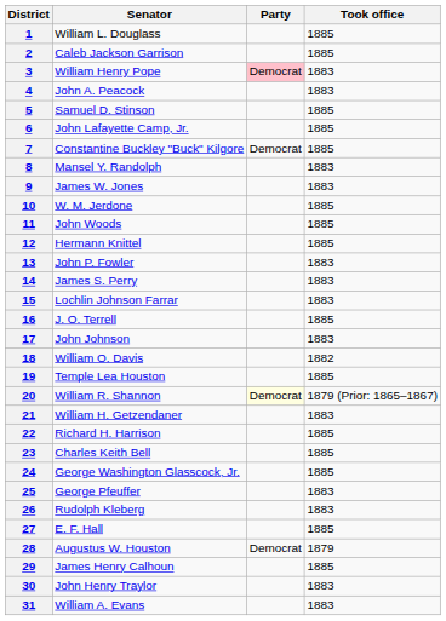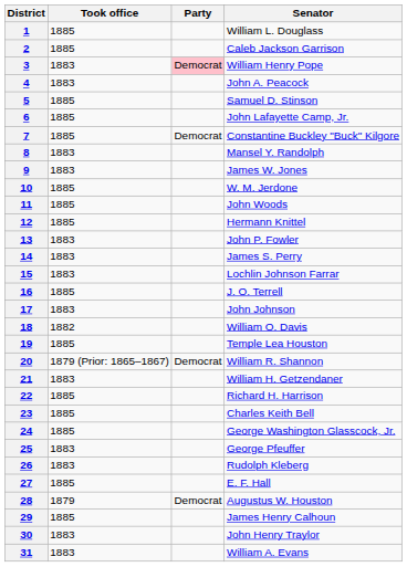 <table class="wikitable">
 <tr>
 <th>District</th>
+<th>Took office</th>
+<th>Party</th>
 <th>Senator</th>
-<th>Party</th>
-<th>Took office</th>
 </tr>
 <tr>
 <th><a href='#'>1</a></th>
+<td>1885</td>
+<td></td>
 <td>William L. Douglass</td>
-<td></td>
-<td>1885</td>
 </tr>
 <tr>
 <th><a href='#'>2</a></th>
+<td>1885</td>
+<td></td>
 <td><a href='#'>Caleb Jackson Garrison</a></td>
-<td></td>
-<td>1885</td>
 </tr>
 <tr>
 <th><a href='#'>3</a></th>
+<td>1883</td>
+<td style="background: pink;">Democrat</td>
 <td><a href='#'>William Henry Pope</a></td>
-<td style="background: pink;">Democrat</td>
-<td>1883</td>
 </tr>
 <tr>
 <th><a href='#'>4</a></th>
+<td>1883</td>
+<td></td>
 <td><a href='#'>John A. Peacock</a></td>
-<td></td>
-<td>1883</td>
 </tr>
 <tr>
 <th><a href='#'>5</a></th>
+<td>1885</td>
+<td></td>
 <td><a href='#'>Samuel D. Stinson</a></td>
-<td></td>
-<td>1885</td>
 </tr>
 <tr>
 <th><a href='#'>6</a></th>
+<td>1885</td>
+<td></td>
 <td><a href='#'>John Lafayette Camp, Jr.</a></td>
-<td></td>
-<td>1885</td>
 </tr>
 <tr>
 <th><a href='#'>7</a></th>
+<td>1885</td>
+<td>Democrat</td>
 <td><a href='#'>Constantine Buckley "Buck" Kilgore</a></td>
-<td>Democrat</td>
-<td>1885</td>
 </tr>
 <tr>
 <th><a href='#'>8</a></th>
+<td>1883</td>
+<td></td>
 <td><a href='#'>Mansel Y. Randolph</a></td>
-<td></td>
-<td>1883</td>
 </tr>
 <tr>
 <th><a href='#'>9</a></th>
+<td>1883</td>
+<td></td>
 <td><a href='#'>James W. Jones</a></td>
-<td></td>
-<td>1883</td>
 </tr>
 <tr>
 <th><a href='#'>10</a></th>
+<td>1885</td>
+<td></td>
 <td><a href='#'>W. M. Jerdone</a></td>
-<td></td>
-<td>1885</td>
 </tr>
 <tr>
 <th><a href='#'>11</a></th>
+<td>1885</td>
+<td></td>
 <td><a href='#'>John Woods</a></td>
-<td></td>
-<td>1885</td>
 </tr>
 <tr>
 <th><a href='#'>12</a></th>
+<td>1885</td>
+<td></td>
 <td><a href='#'>Hermann Knittel</a></td>
-<td></td>
-<td>1885</td>
 </tr>
 <tr>
 <th><a href='#'>13</a></th>
+<td>1883</td>
+<td></td>
 <td><a href='#'>John P. Fowler</a></td>
-<td></td>
-<td>1883</td>
 </tr>
 <tr>
 <th><a href='#'>14</a></th>
+<td>1883</td>
+<td></td>
 <td><a href='#'>James S. Perry</a></td>
-<td></td>
-<td>1883</td>
 </tr>
 <tr>
 <th><a href='#'>15</a></th>
+<td>1883</td>
+<td></td>
 <td><a href='#'>Lochlin Johnson Farrar</a></td>
-<td></td>
-<td>1883</td>
 </tr>
 <tr>
 <th><a href='#'>16</a></th>
+<td>1885</td>
+<td></td>
 <td><a href='#'>J. O. Terrell</a></td>
-<td></td>
-<td>1885</td>
 </tr>
 <tr>
 <th><a href='#'>17</a></th>
+<td>1883</td>
+<td></td>
 <td><a href='#'>John Johnson</a></td>
-<td></td>
-<td>1883</td>
 </tr>
 <tr>
 <th><a href='#'>18</a></th>
+<td>1882</td>
+<td></td>
 <td><a href='#'>William O. Davis</a></td>
-<td></td>
-<td>1882</td>
 </tr>
 <tr>
 <th><a href='#'>19</a></th>
+<td>1885</td>
+<td></td>
 <td><a href='#'>Temple Lea Houston</a></td>
-<td></td>
-<td>1885</td>
 </tr>
 <tr>
 <th><a href='#'>20</a></th>
+<td>1879 (Prior: 1865–1867)</td>
+<td>Democrat</td>
 <td><a href='#'>William R. Shannon</a></td>
-<td style="background: lightyellow;">Democrat</td>
-<td>1879 (Prior: 1865–1867)</td>
 </tr>
 <tr>
 <th><a href='#'>21</a></th>
+<td>1883</td>
+<td></td>
 <td><a href='#'>William H. Getzendaner</a></td>
-<td></td>
-<td>1883</td>
 </tr>
 <tr>
 <th><a href='#'>22</a></th>
+<td>1885</td>
+<td></td>
 <td><a href='#'>Richard H. Harrison</a></td>
-<td></td>
-<td>1885</td>
 </tr>
 <tr>
 <th><a href='#'>23</a></th>
+<td>1885</td>
+<td></td>
 <td><a href='#'>Charles Keith Bell</a></td>
-<td></td>
-<td>1885</td>
 </tr>
 <tr>
 <th><a href='#'>24</a></th>
+<td>1885</td>
+<td></td>
 <td><a href='#'>George Washington Glasscock, Jr.</a></td>
-<td></td>
-<td>1885</td>
 </tr>
 <tr>
 <th><a href='#'>25</a></th>
+<td>1883</td>
+<td></td>
 <td><a href='#'>George Pfeuffer</a></td>
-<td></td>
-<td>1883</td>
 </tr>
 <tr>
 <th><a href='#'>26</a></th>
+<td>1883</td>
+<td></td>
 <td><a href='#'>Rudolph Kleberg</a></td>
-<td></td>
-<td>1883</td>
 </tr>
 <tr>
 <th><a href='#'>27</a></th>
+<td>1885</td>
+<td></td>
 <td><a href='#'>E. F. Hall</a></td>
-<td></td>
-<td>1885</td>
 </tr>
 <tr>
 <th><a href='#'>28</a></th>
+<td>1879</td>
+<td>Democrat</td>
 <td><a href='#'>Augustus W. Houston</a></td>
-<td>Democrat</td>
-<td>1879</td>
 </tr>
 <tr>
 <th><a href='#'>29</a></th>
+<td>1885</td>
+<td></td>
 <td><a href='#'>James Henry Calhoun</a></td>
-<td></td>
-<td>1885</td>
 </tr>
 <tr>
 <th><a href='#'>30</a></th>
+<td>1883</td>
+<td></td>
 <td><a href='#'>John Henry Traylor</a></td>
-<td></td>
-<td>1883</td>
 </tr>
 <tr>
 <th><a href='#'>31</a></th>
+<td>1883</td>
+<td></td>
 <td><a href='#'>William A. Evans</a></td>
-<td></td>
-<td>1883</td>
 </tr>
 </table>
